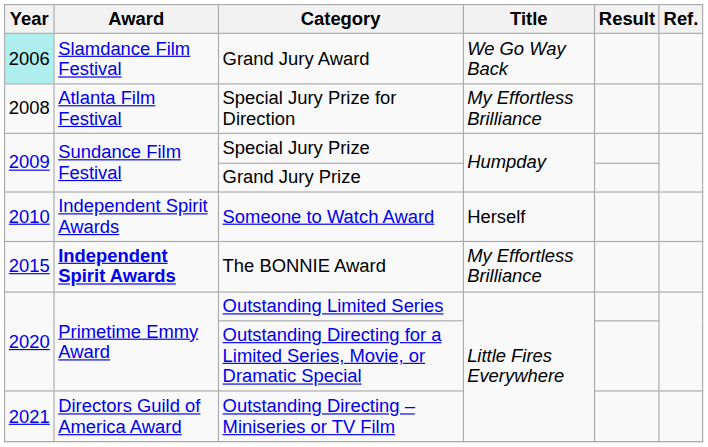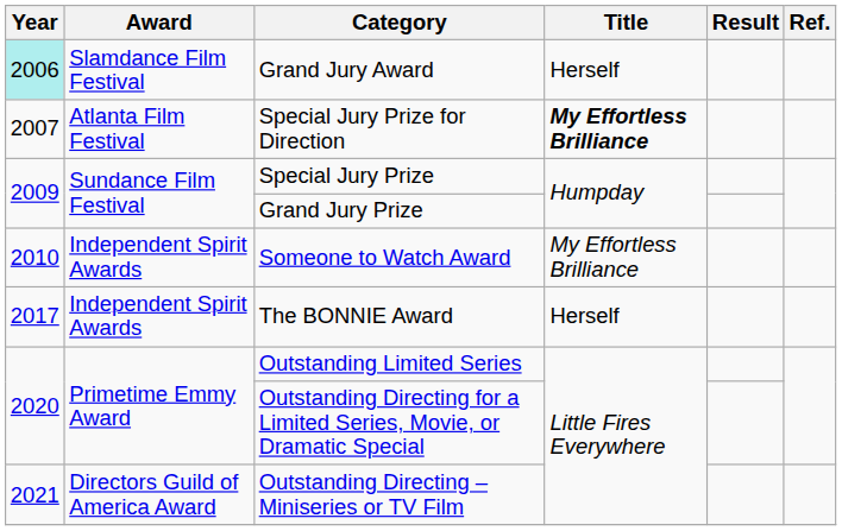 <table class="wikitable">
 <tr>
 <th scope="col">Year</th>
 <th scope="col">Award</th>
 <th scope="col">Category</th>
 <th scope="col">Title</th>
 <th scope="col">Result</th>
 <th scope="col">Ref.</th>
 </tr>
 <tr>
 <td style="background: paleturquoise;">2006</td>
 <td><a href='#'>Slamdance Film Festival</a></td>
 <td>Grand Jury Award</td>
-<td><em>We Go Way Back</em></td>
+<td>Herself</td>
 <td></td>
 <td></td>
 </tr>
 <tr>
-<td>2008</td>
+<td>2007</td>
 <td><a href='#'>Atlanta Film Festival</a></td>
 <td>Special Jury Prize for Direction</td>
-<td><em>My Effortless Brilliance</em></td>
+<td><strong><em>My Effortless Brilliance</em></strong></td>
 <td></td>
 <td></td>
 </tr>
 <tr>
 <td rowspan=2><a href='#'>2009</a></td>
 <td rowspan=2><a href='#'>Sundance Film Festival</a></td>
 <td>Special Jury Prize</td>
 <td rowspan=2><em>Humpday</em></td>
 <td></td>
 <td rowspan=2></td>
 </tr>
 <tr>
 <td>Grand Jury Prize</td>
 <td></td>
 </tr>
 <tr>
 <td><a href='#'>2010</a></td>
 <td><a href='#'>Independent Spirit Awards</a></td>
 <td><a href='#'>Someone to Watch Award</a></td>
-<td>Herself</td>
+<td><em>My Effortless Brilliance</em></td>
 <td></td>
 <td></td>
 </tr>
 <tr>
-<td><a href='#'>2015</a></td>
-<td><strong><a href='#'>Independent Spirit Awards</a></strong></td>
+<td><a href='#'>2017</a></td>
+<td><a href='#'>Independent Spirit Awards</a></td>
 <td>The BONNIE Award</td>
-<td><em>My Effortless Brilliance</em></td>
+<td>Herself</td>
 <td></td>
 <td></td>
 </tr>
 <tr>
 <td rowspan=2><a href='#'>2020</a></td>
 <td rowspan=2><a href='#'>Primetime Emmy Award</a></td>
 <td><a href='#'>Outstanding Limited Series</a></td>
 <td rowspan=3><em>Little Fires Everywhere</em></td>
 <td></td>
 <td rowspan=2></td>
 </tr>
 <tr>
 <td><a href='#'>Outstanding Directing for a Limited Series, Movie, or Dramatic Special</a></td>
 <td></td>
 </tr>
 <tr>
 <td><a href='#'>2021</a></td>
 <td><a href='#'>Directors Guild of America Award</a></td>
 <td><a href='#'>Outstanding Directing – Miniseries or TV Film</a></td>
 <td></td>
 <td></td>
 </tr>
 <tr>
 </tr>
 </table>
